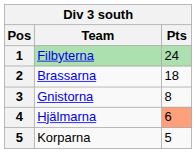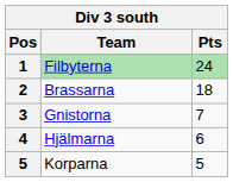 <table class="wikitable">
 <tr>
 <th colspan="3">Div 3 south</th>
 </tr>
 <tr>
 <th width=20>Pos</th>
 <th width=150>Team</th>
 <th width=30>Pts</th>
 </tr>
 <tr style="background:#ACE1AF;">
 <th>1</th>
 <td><a href='#'>Filbyterna</a></td>
 <td>24</td>
 </tr>
 <tr>
 <th>2</th>
 <td><a href='#'>Brassarna</a></td>
 <td>18</td>
 </tr>
 <tr>
 <th>3</th>
 <td><a href='#'>Gnistorna</a></td>
-<td>8</td>
+<td>7</td>
 </tr>
 <tr>
 <th>4</th>
 <td><a href='#'>Hjälmarna</a></td>
-<td style="background: lightsalmon;">6</td>
+<td>6</td>
 </tr>
 <tr>
 <th>5</th>
 <td>Korparna</td>
 <td>5</td>
 </tr>
 </table>
